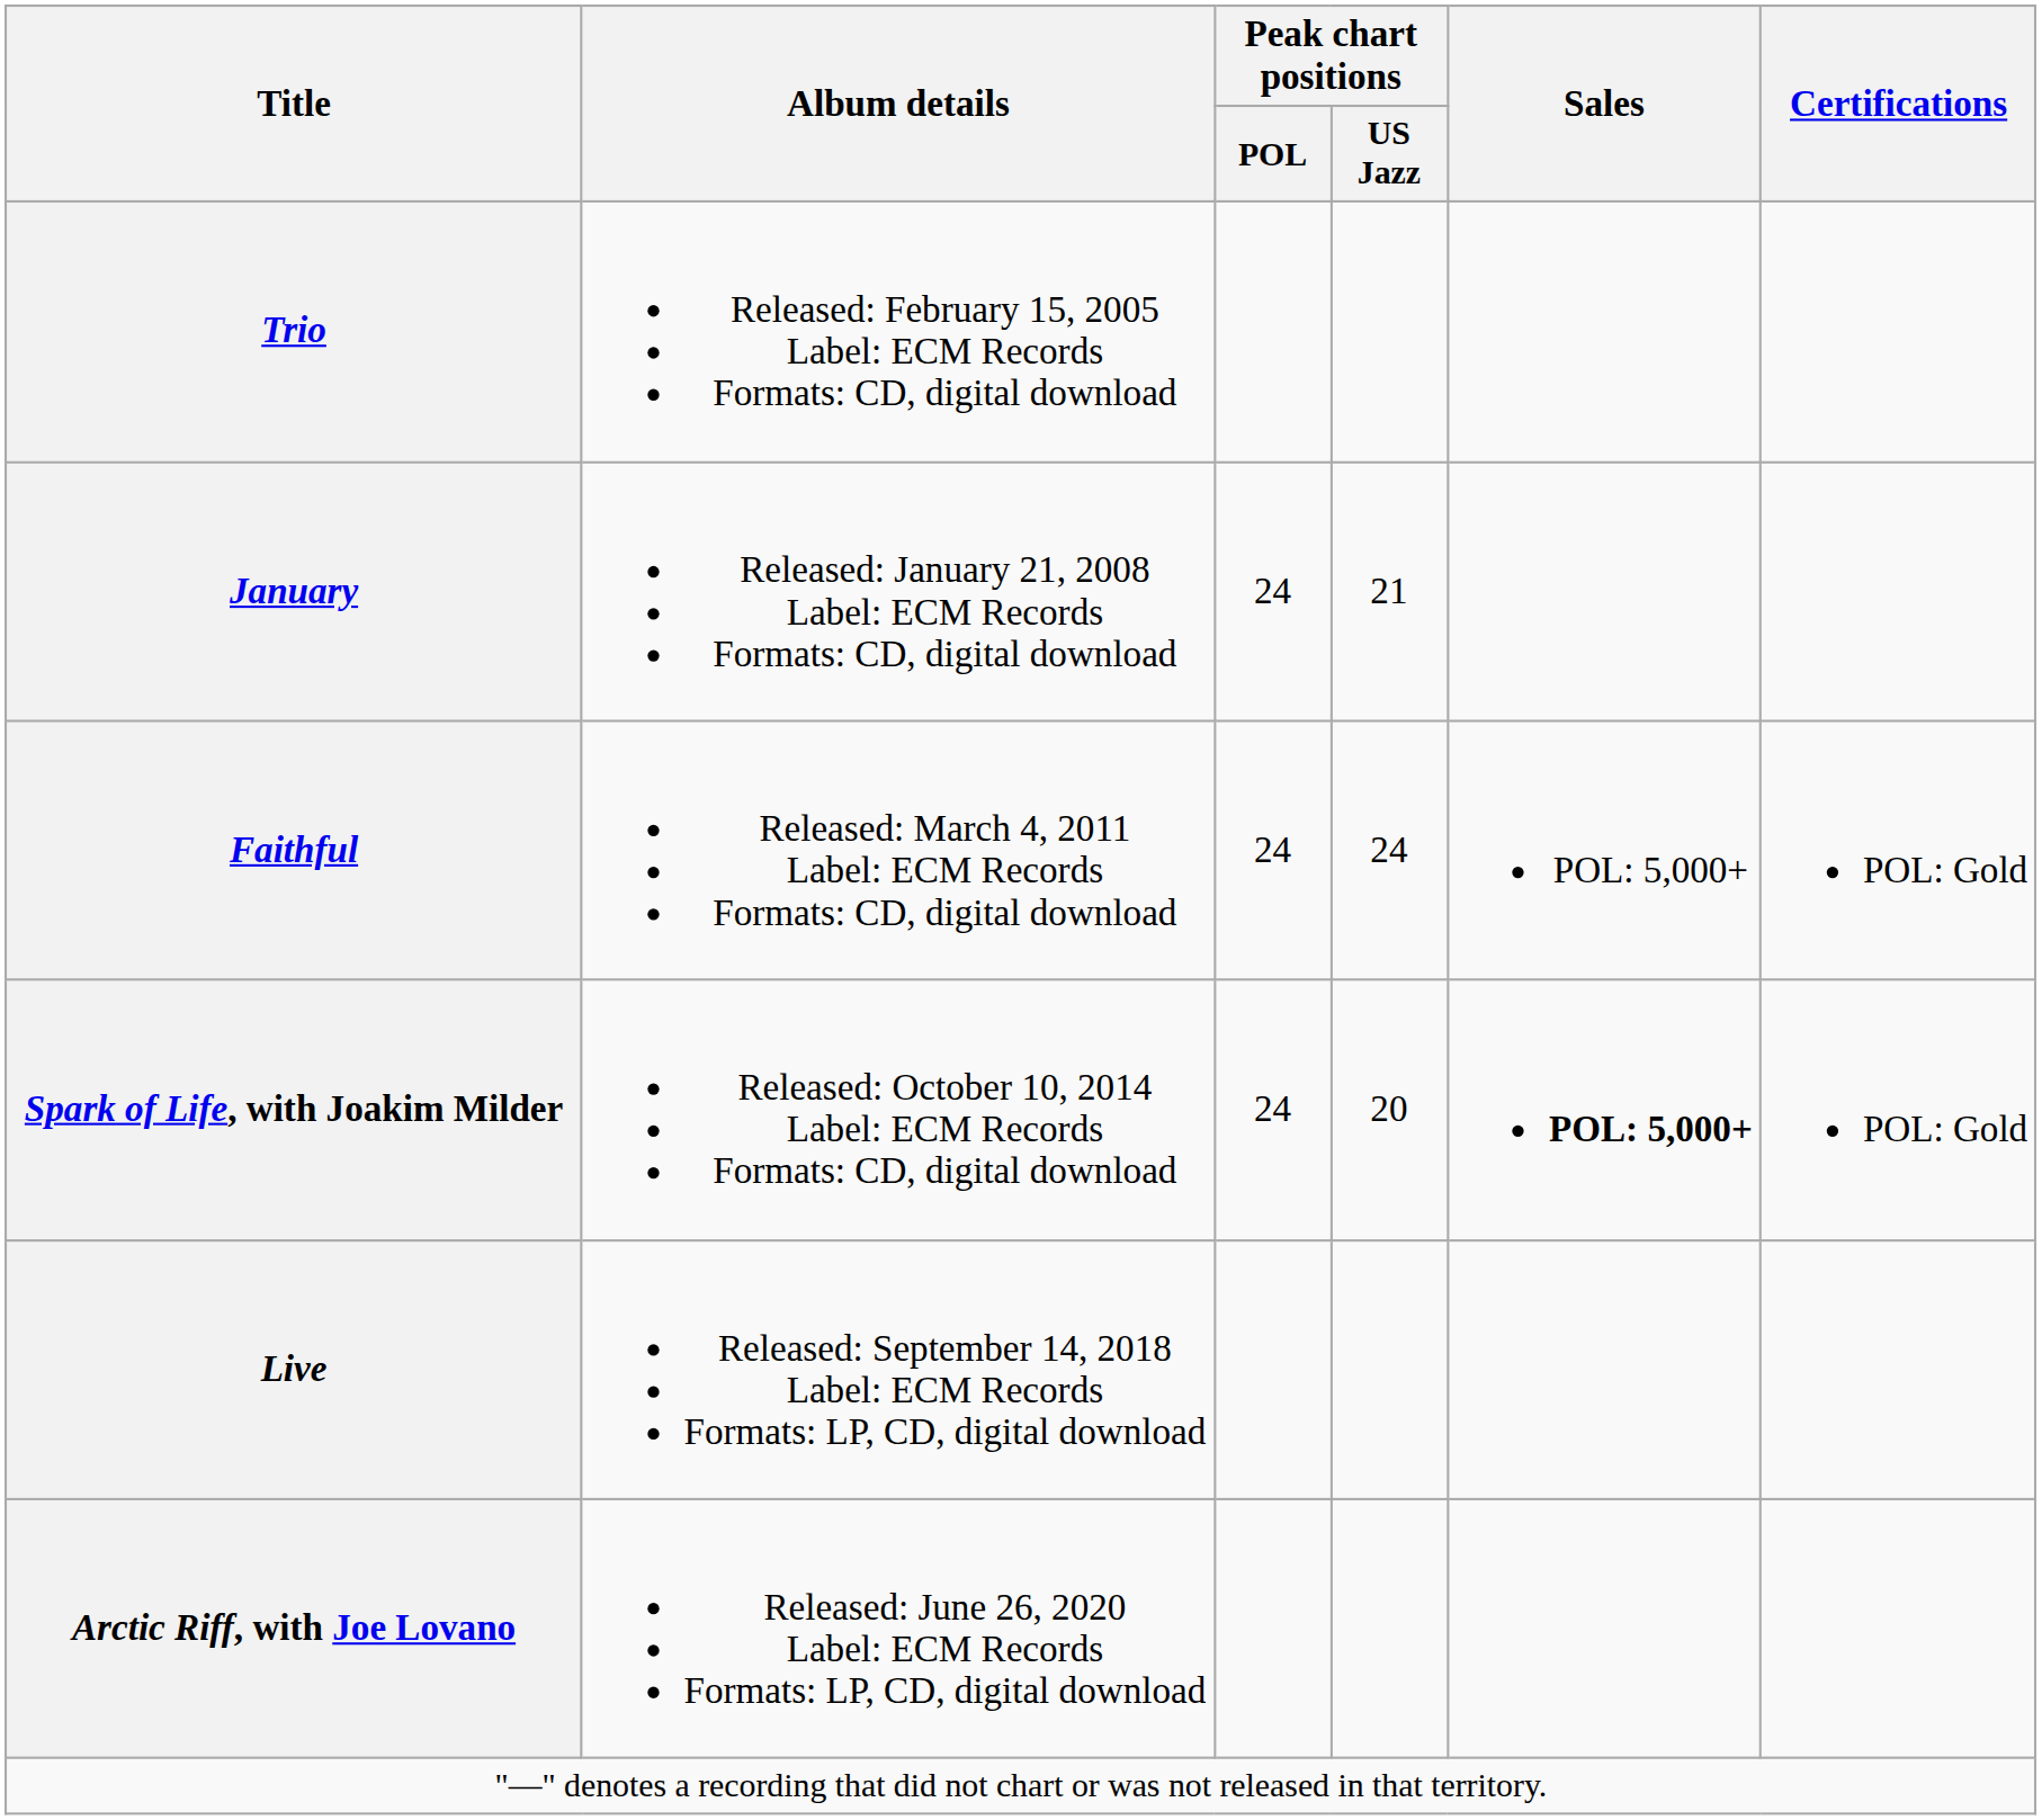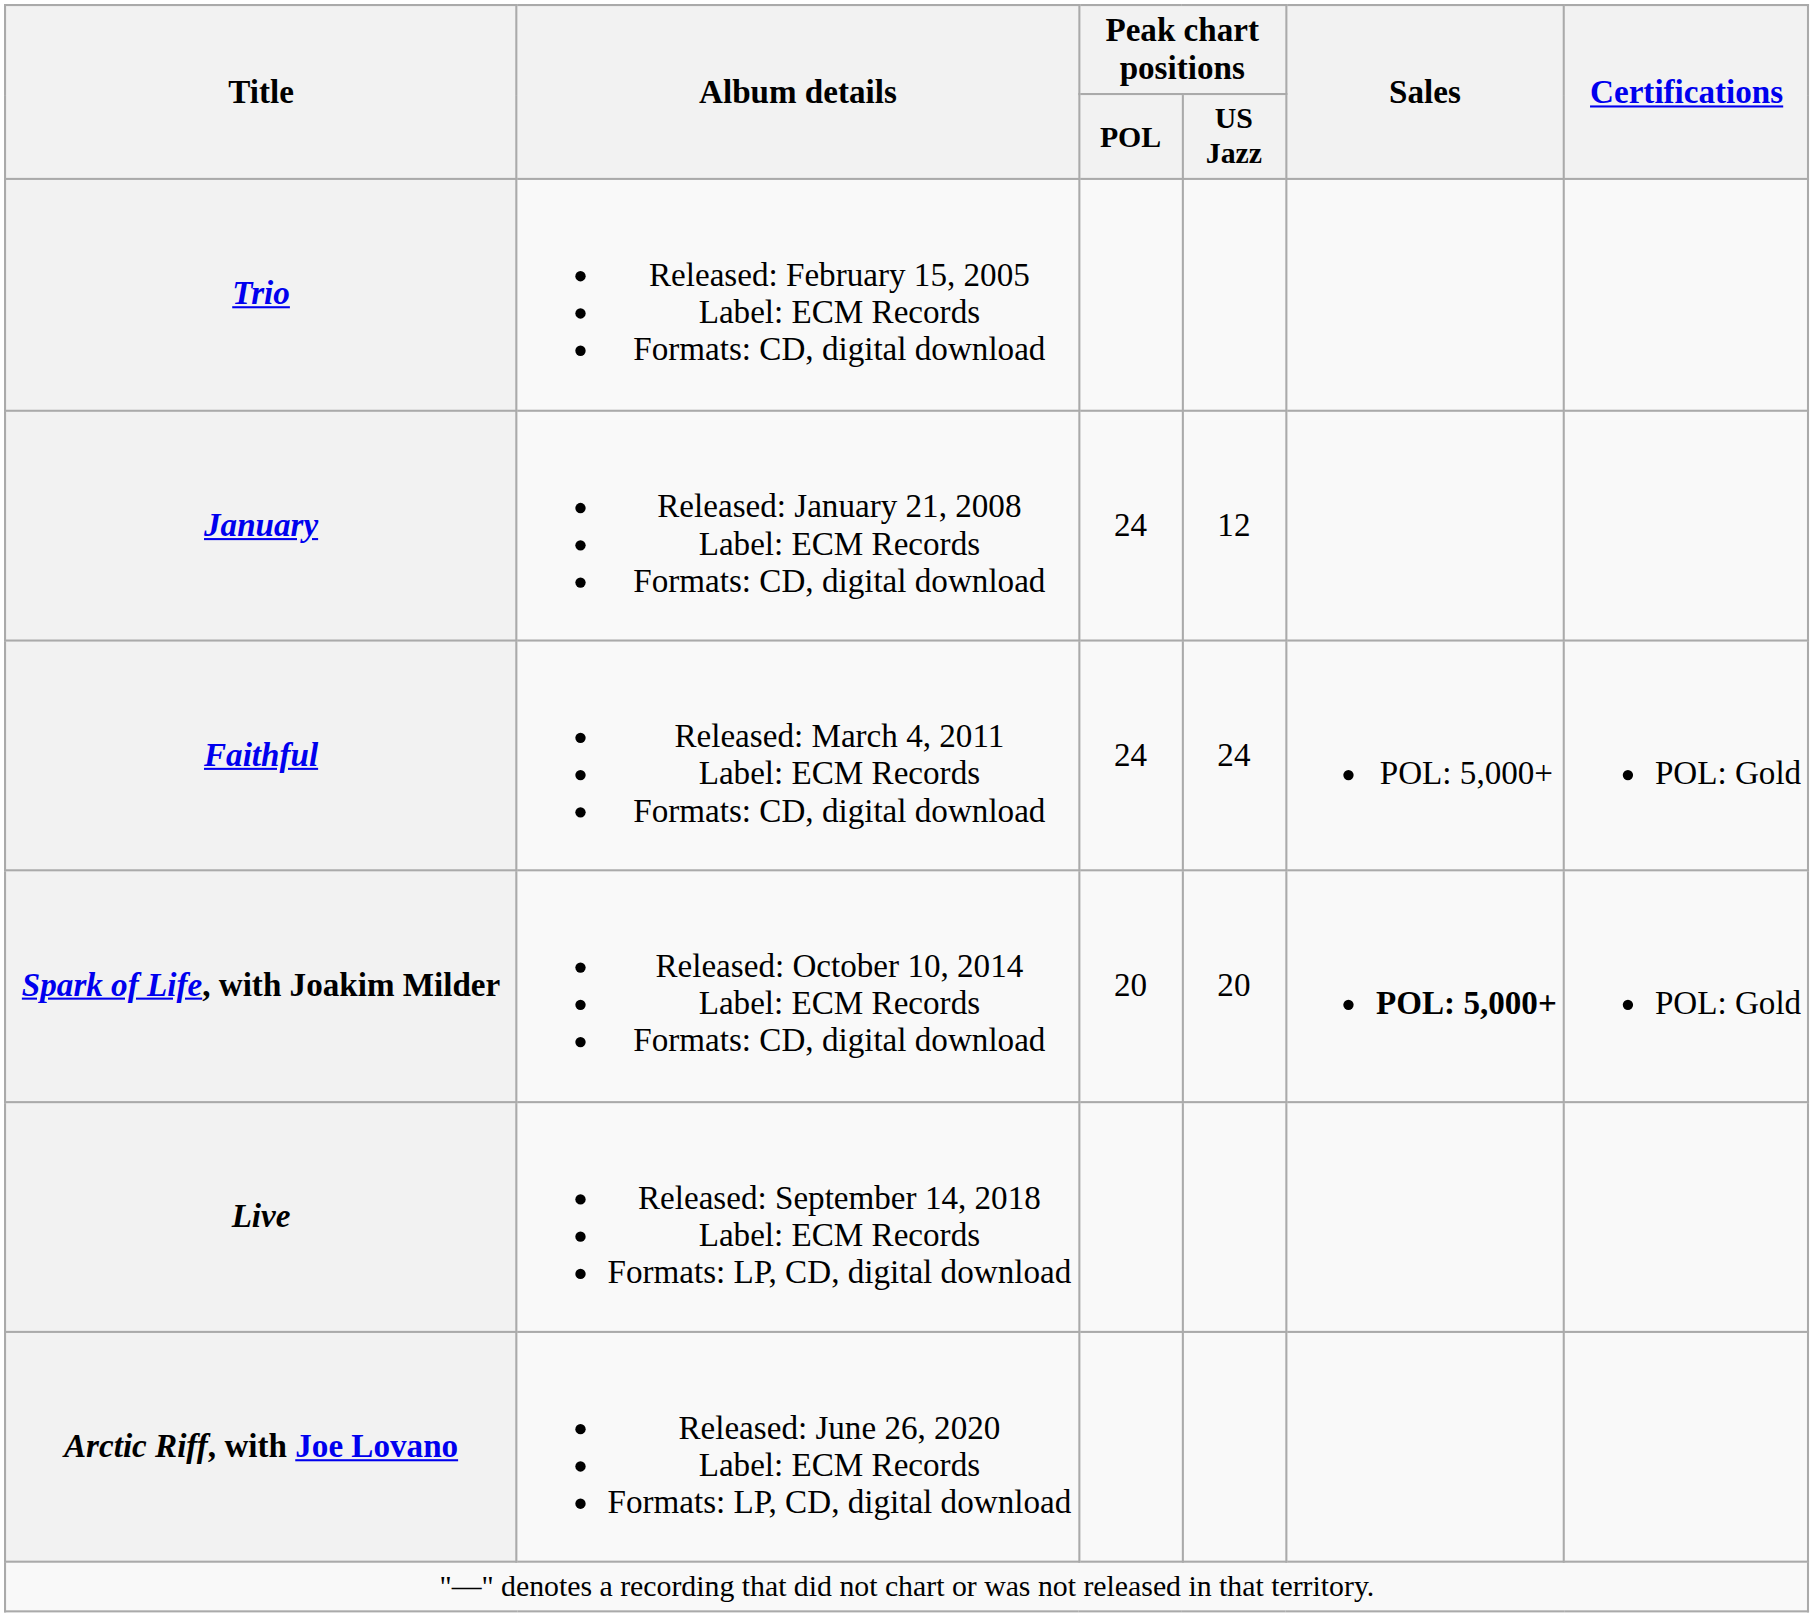 <table class="wikitable plainrowheaders" style="text-align:center;">
 <tr>
 <th scope="col" rowspan="2" style="width:15em;">Title</th>
 <th scope="col" rowspan="2">Album details</th>
 <th scope="col" colspan="2">Peak chart positions</th>
 <th scope="col" rowspan="2">Sales</th>
 <th scope="col" rowspan="2"><a href='#'>Certifications</a></th>
 </tr>
 <tr>
 <th scope="col" style="width:3em;font-size:90%;">POL<br></th>
 <th scope="col" style="width:3em;font-size:90%;">US<br>Jazz<br></th>
 </tr>
 <tr>
 <th scope="row"><em><a href='#'>Trio</a></em></th>
 <td><br><ul><li>Released: February 15, 2005</li><li>Label: ECM Records</li><li>Formats: CD, digital download</li></ul></td>
 <td></td>
 <td></td>
 <td></td>
 <td></td>
 </tr>
 <tr>
 <th scope="row"><em><a href='#'>January</a></em></th>
 <td><br><ul><li>Released: January 21, 2008</li><li>Label: ECM Records</li><li>Formats: CD, digital download</li></ul></td>
 <td>24</td>
-<td>21</td>
+<td>12</td>
 <td></td>
 <td></td>
 </tr>
 <tr>
 <th scope="row"><em><a href='#'>Faithful</a></em></th>
 <td><br><ul><li>Released: March 4, 2011</li><li>Label: ECM Records</li><li>Formats: CD, digital download</li></ul></td>
 <td>24</td>
 <td>24</td>
 <td><br><ul><li>POL: 5,000+</li></ul></td>
 <td><br><ul><li>POL: Gold</li></ul></td>
 </tr>
 <tr>
 <th scope="row"><em><a href='#'>Spark of Life</a></em>, with Joakim Milder</th>
 <td><br><ul><li>Released: October 10, 2014</li><li>Label: ECM Records</li><li>Formats: CD, digital download</li></ul></td>
-<td>24</td>
+<td>20</td>
 <td>20</td>
 <td><strong><br><ul><li>POL: 5,000+</li></ul></strong></td>
 <td><br><ul><li>POL: Gold</li></ul></td>
 </tr>
 <tr>
 <th scope="row"><em>Live</em></th>
 <td><br><ul><li>Released: September 14, 2018</li><li>Label: ECM Records</li><li>Formats: LP, CD, digital download</li></ul></td>
 <td></td>
 <td></td>
 <td></td>
 <td></td>
 </tr>
 <tr>
 <th scope="row"><em>Arctic Riff</em>, with <a href='#'>Joe Lovano</a></th>
 <td><br><ul><li>Released: June 26, 2020</li><li>Label: ECM Records</li><li>Formats: LP, CD, digital download</li></ul></td>
 <td></td>
 <td></td>
 <td></td>
 <td></td>
 </tr>
 <tr>
 <td colspan="20" style="font-size:90%">"—" denotes a recording that did not chart or was not released in that territory.</td>
 </tr>
 </table>
